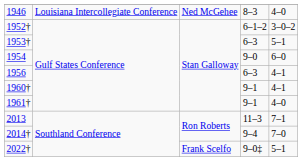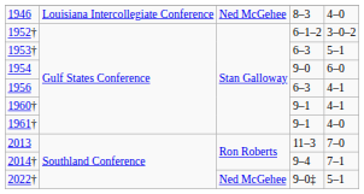 <table class="wikitable">
 <tr>
 </tr>
 <tr>
 <td><a href='#'>1946</a></td>
 <td><a href='#'>Louisiana Intercollegiate Conference</a></td>
 <td><a href='#'>Ned McGehee</a></td>
 <td>8–3</td>
 <td>4–0</td>
 </tr>
 <tr>
 <td><a href='#'>1952</a>†</td>
 <td rowspan=6><a href='#'>Gulf States Conference</a></td>
 <td rowspan=6><a href='#'>Stan Galloway</a></td>
 <td>6–1–2</td>
 <td>3–0–2</td>
 </tr>
 <tr>
 <td><a href='#'>1953</a>†</td>
 <td>6–3</td>
 <td>5–1</td>
 </tr>
 <tr>
 <td><a href='#'>1954</a></td>
 <td>9–0</td>
 <td>6–0</td>
 </tr>
 <tr>
 <td><a href='#'>1956</a></td>
 <td>6–3</td>
 <td>4–1</td>
 </tr>
 <tr>
 <td><a href='#'>1960</a>†</td>
 <td>9–1</td>
 <td>4–1</td>
 </tr>
 <tr>
 <td><a href='#'>1961</a>†</td>
 <td>9–1</td>
 <td>4–0</td>
 </tr>
 <tr>
 <td><a href='#'>2013</a></td>
 <td rowspan=3><a href='#'>Southland Conference</a></td>
 <td rowspan=2><a href='#'>Ron Roberts</a></td>
 <td>11–3</td>
-<td>7–1</td>
+<td>7–0</td>
 </tr>
 <tr>
 <td><a href='#'>2014</a>†</td>
 <td>9–4</td>
-<td>7–0</td>
+<td>7–1</td>
 </tr>
 <tr>
 <td><a href='#'>2022</a>†</td>
-<td><a href='#'>Frank Scelfo</a></td>
+<td><a href='#'>Ned McGehee</a></td>
 <td>9–0‡</td>
 <td>5–1</td>
 </tr>
 </table>
